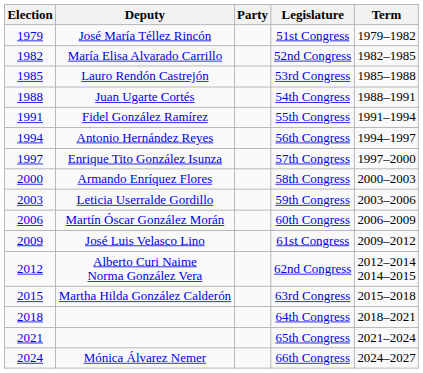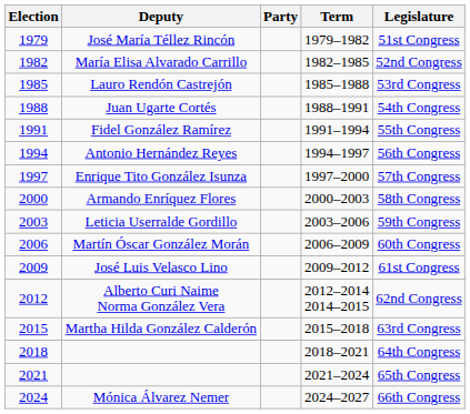 <table class="wikitable sortable" style="text-align: center">
 <tr>
 <th>Election</th>
 <th class="unsortable">Deputy</th>
 <th class="unsortable">Party</th>
+<th class="unsortable">Term</th>
 <th class="unsortable">Legislature</th>
-<th class="unsortable">Term</th>
 </tr>
 <tr>
 <td><a href='#'>1979</a></td>
 <td><a href='#'>José María Téllez Rincón</a></td>
 <td></td>
+<td>1979–1982</td>
 <td><a href='#'>51st Congress</a></td>
-<td>1979–1982</td>
 </tr>
 <tr>
 <td><a href='#'>1982</a></td>
 <td><a href='#'>María Elisa Alvarado Carrillo</a></td>
 <td></td>
+<td>1982–1985</td>
 <td><a href='#'>52nd Congress</a></td>
-<td>1982–1985</td>
 </tr>
 <tr>
 <td><a href='#'>1985</a></td>
 <td><a href='#'>Lauro Rendón Castrejón</a></td>
 <td></td>
+<td>1985–1988</td>
 <td><a href='#'>53rd Congress</a></td>
-<td>1985–1988</td>
 </tr>
 <tr>
 <td><a href='#'>1988</a></td>
 <td><a href='#'>Juan Ugarte Cortés</a></td>
 <td></td>
+<td>1988–1991</td>
 <td><a href='#'>54th Congress</a></td>
-<td>1988–1991</td>
 </tr>
 <tr>
 <td><a href='#'>1991</a></td>
 <td><a href='#'>Fidel González Ramírez</a></td>
 <td></td>
+<td>1991–1994</td>
 <td><a href='#'>55th Congress</a></td>
-<td>1991–1994</td>
 </tr>
 <tr>
 <td><a href='#'>1994</a></td>
 <td><a href='#'>Antonio Hernández Reyes</a></td>
 <td></td>
+<td>1994–1997</td>
 <td><a href='#'>56th Congress</a></td>
-<td>1994–1997</td>
 </tr>
 <tr>
 <td><a href='#'>1997</a></td>
 <td><a href='#'>Enrique Tito González Isunza</a></td>
 <td></td>
+<td>1997–2000</td>
 <td><a href='#'>57th Congress</a></td>
-<td>1997–2000</td>
 </tr>
 <tr>
 <td><a href='#'>2000</a></td>
 <td><a href='#'>Armando Enríquez Flores</a></td>
 <td></td>
+<td>2000–2003</td>
 <td><a href='#'>58th Congress</a></td>
-<td>2000–2003</td>
 </tr>
 <tr>
 <td><a href='#'>2003</a></td>
 <td><a href='#'>Leticia Userralde Gordillo</a></td>
 <td></td>
+<td>2003–2006</td>
 <td><a href='#'>59th Congress</a></td>
-<td>2003–2006</td>
 </tr>
 <tr>
 <td><a href='#'>2006</a></td>
 <td><a href='#'>Martín Óscar González Morán</a></td>
 <td></td>
+<td>2006–2009</td>
 <td><a href='#'>60th Congress</a></td>
-<td>2006–2009</td>
 </tr>
 <tr>
 <td><a href='#'>2009</a></td>
 <td><a href='#'>José Luis Velasco Lino</a></td>
 <td></td>
+<td>2009–2012</td>
 <td><a href='#'>61st Congress</a></td>
-<td>2009–2012</td>
 </tr>
 <tr>
 <td><a href='#'>2012</a></td>
 <td><a href='#'>Alberto Curi Naime</a><br><a href='#'>Norma González Vera</a></td>
 <td></td>
+<td>2012–2014<br>2014–2015</td>
 <td><a href='#'>62nd Congress</a></td>
-<td>2012–2014<br>2014–2015</td>
 </tr>
 <tr>
 <td><a href='#'>2015</a></td>
 <td><a href='#'>Martha Hilda González Calderón</a></td>
 <td></td>
+<td>2015–2018</td>
 <td><a href='#'>63rd Congress</a></td>
-<td>2015–2018</td>
 </tr>
 <tr>
 <td><a href='#'>2018</a></td>
 <td></td>
 <td></td>
+<td>2018–2021</td>
 <td><a href='#'>64th Congress</a></td>
-<td>2018–2021</td>
 </tr>
 <tr>
 <td><a href='#'>2021</a></td>
 <td></td>
 <td></td>
+<td>2021–2024</td>
 <td><a href='#'>65th Congress</a></td>
-<td>2021–2024</td>
 </tr>
 <tr>
 <td><a href='#'>2024</a></td>
 <td><a href='#'>Mónica Álvarez Nemer</a></td>
 <td></td>
+<td>2024–2027</td>
 <td><a href='#'>66th Congress</a></td>
-<td>2024–2027</td>
 </tr>
 </table>
